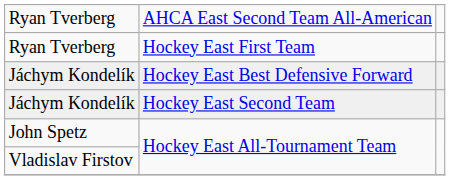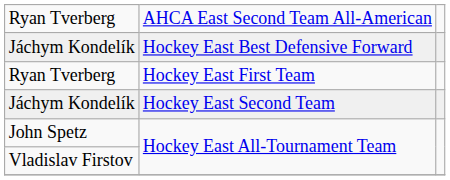 <table class="wikitable">
 <tr>
 <td>Ryan Tverberg</td>
 <td rowspan=1><a href='#'>AHCA East Second Team All-American</a></td>
 <td rowspan=1></td>
 </tr>
+<tr bgcolor=f0f0f0>
+<td>Jáchym Kondelík</td>
+<td rowspan=1><a href='#'>Hockey East Best Defensive Forward</a></td>
+<td rowspan=1></td>
+</tr>
 <tr>
 <td>Ryan Tverberg</td>
 <td rowspan=1><a href='#'>Hockey East First Team</a></td>
-<td rowspan=1></td>
-</tr>
-<tr bgcolor=f0f0f0>
-<td>Jáchym Kondelík</td>
-<td rowspan=1><a href='#'>Hockey East Best Defensive Forward</a></td>
 <td rowspan=1></td>
 </tr>
 <tr bgcolor=f0f0f0>
 <td>Jáchym Kondelík</td>
 <td rowspan=1><a href='#'>Hockey East Second Team</a></td>
 <td rowspan=1></td>
 </tr>
 <tr>
 <td>John Spetz</td>
 <td rowspan=2><a href='#'>Hockey East All-Tournament Team</a></td>
 <td rowspan=2></td>
 </tr>
 <tr>
 <td>Vladislav Firstov</td>
 </tr>
 <tr>
 </tr>
 </table>
